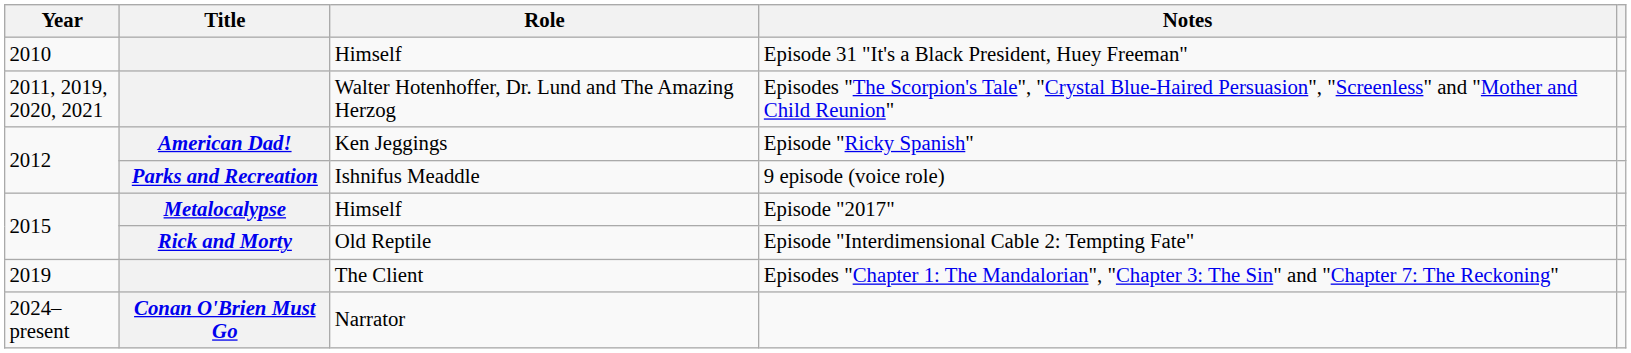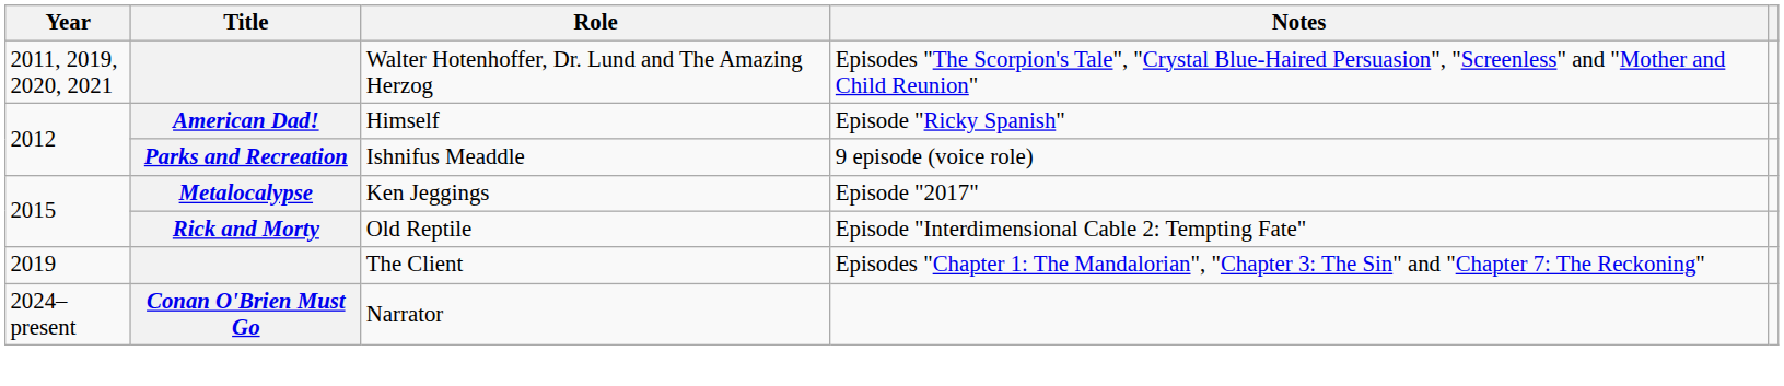 <table class="wikitable plainrowheaders">
 <tr style="background:#ccc; text-align:center;">
 <th scope="col">Year</th>
 <th scope="col">Title</th>
 <th scope="col">Role</th>
 <th scope="col">Notes</th>
 <th scope="col"></th>
-</tr>
-<tr>
-<td>2010</td>
-<th scope=row></th>
-<td>Himself</td>
-<td>Episode 31 "It's a Black President, Huey Freeman"</td>
-<td style="text-align:center;"></td>
 </tr>
 <tr>
 <td>2011, 2019,<br>2020, 2021</td>
 <th scope=row></th>
 <td>Walter Hotenhoffer, Dr. Lund and The Amazing Herzog</td>
 <td>Episodes "<a href='#'>The Scorpion's Tale</a>", "<a href='#'>Crystal Blue-Haired Persuasion</a>", "<a href='#'>Screenless</a>" and "<a href='#'>Mother and Child Reunion</a>"</td>
 <td style="text-align:center;"></td>
 </tr>
 <tr>
 <td rowspan=2>2012</td>
 <th scope=row><em><a href='#'>American Dad!</a></em></th>
-<td>Ken Jeggings</td>
+<td>Himself</td>
 <td>Episode "<a href='#'>Ricky Spanish</a>"</td>
 <td style="text-align:center;"></td>
 </tr>
 <tr>
 <th scope=row><em><a href='#'>Parks and Recreation</a></em></th>
 <td>Ishnifus Meaddle</td>
 <td>9 episode (voice role)</td>
 <td style="text-align:center;"></td>
 </tr>
 <tr>
 <td rowspan=2>2015</td>
 <th scope=row><em><a href='#'>Metalocalypse</a></em></th>
-<td>Himself</td>
+<td>Ken Jeggings</td>
 <td>Episode "2017"</td>
 <td style="text-align:center;"></td>
 </tr>
 <tr>
 <th scope=row><em><a href='#'>Rick and Morty</a></em></th>
 <td>Old Reptile</td>
 <td>Episode "Interdimensional Cable 2: Tempting Fate"</td>
 <td style="text-align:center;"></td>
 </tr>
 <tr>
 <td>2019</td>
 <th scope=row></th>
 <td>The Client</td>
 <td>Episodes "<a href='#'>Chapter 1: The Mandalorian</a>", "<a href='#'>Chapter 3: The Sin</a>" and "<a href='#'>Chapter 7: The Reckoning</a>"</td>
 <td style="text-align:center;"></td>
 </tr>
 <tr>
 <td rowspan=1>2024–present</td>
 <th scope=row><em><a href='#'>Conan O'Brien Must Go</a></em></th>
 <td>Narrator</td>
 <td></td>
 <td style="text-align:center;"></td>
 </tr>
 </table>
